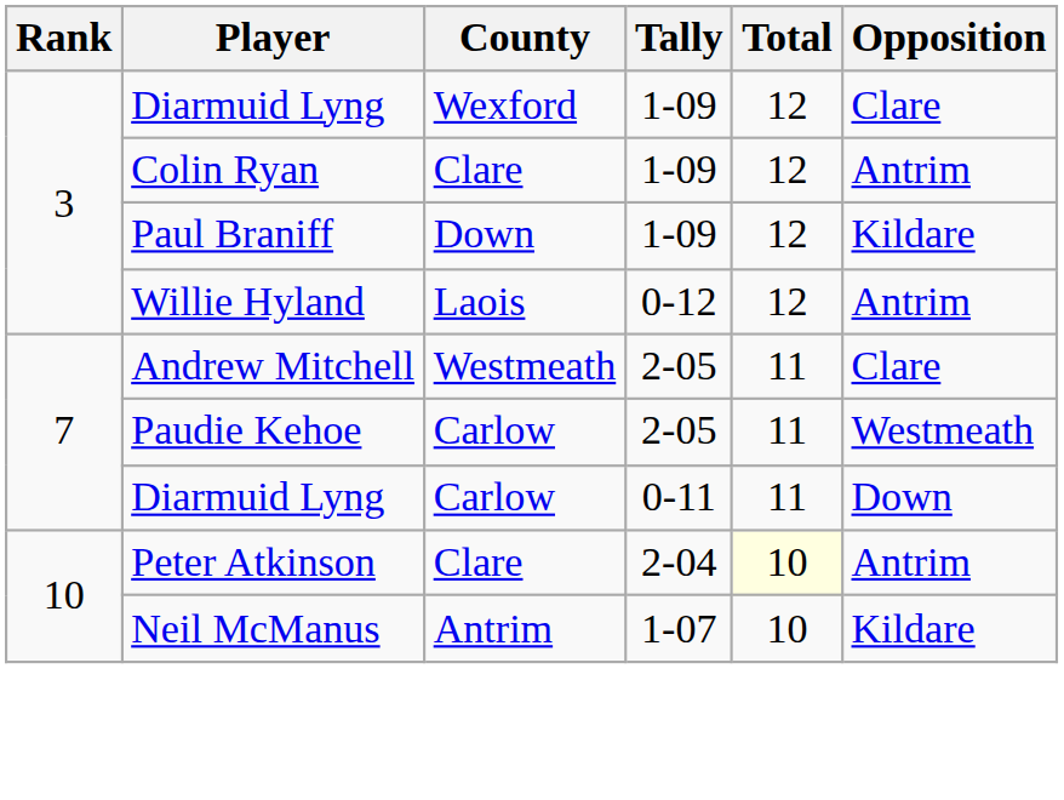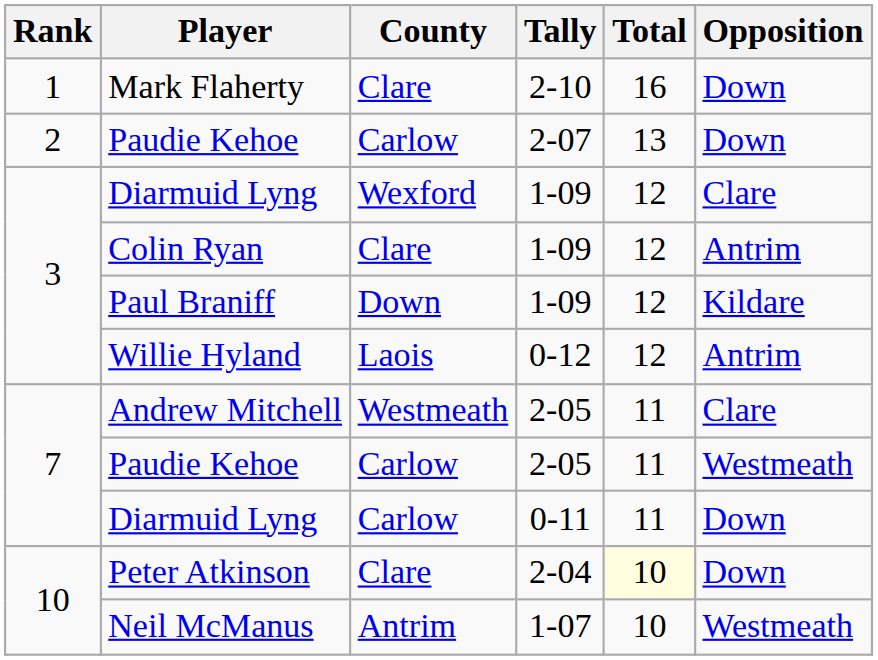 <table class="wikitable">
 <tr>
 <th>Rank</th>
 <th>Player</th>
 <th>County</th>
 <th>Tally</th>
 <th>Total</th>
 <th>Opposition</th>
+</tr>
+<tr>
+<td rowspan=1 align=center>1</td>
+<td>Mark Flaherty</td>
+<td><a href='#'>Clare</a></td>
+<td align=center>2-10</td>
+<td align=center>16</td>
+<td><a href='#'>Down</a></td>
+</tr>
+<tr>
+<td rowspan=1 align=center>2</td>
+<td><a href='#'>Paudie Kehoe</a></td>
+<td><a href='#'>Carlow</a></td>
+<td align=center>2-07</td>
+<td align=center>13</td>
+<td><a href='#'>Down</a></td>
 </tr>
 <tr>
 <td rowspan=4 align=center>3</td>
 <td><a href='#'>Diarmuid Lyng</a></td>
 <td><a href='#'>Wexford</a></td>
 <td align=center>1-09</td>
 <td align=center>12</td>
 <td><a href='#'>Clare</a></td>
 </tr>
 <tr>
 <td><a href='#'>Colin Ryan</a></td>
 <td><a href='#'>Clare</a></td>
 <td align=center>1-09</td>
 <td align=center>12</td>
 <td><a href='#'>Antrim</a></td>
 </tr>
 <tr>
 <td><a href='#'>Paul Braniff</a></td>
 <td><a href='#'>Down</a></td>
 <td align=center>1-09</td>
 <td align=center>12</td>
 <td><a href='#'>Kildare</a></td>
 </tr>
 <tr>
 <td><a href='#'>Willie Hyland</a></td>
 <td><a href='#'>Laois</a></td>
 <td align=center>0-12</td>
 <td align=center>12</td>
 <td><a href='#'>Antrim</a></td>
 </tr>
 <tr>
 <td rowspan=3 align=center>7</td>
 <td><a href='#'>Andrew Mitchell</a></td>
 <td><a href='#'>Westmeath</a></td>
 <td align=center>2-05</td>
 <td align=center>11</td>
 <td><a href='#'>Clare</a></td>
 </tr>
 <tr>
 <td><a href='#'>Paudie Kehoe</a></td>
 <td><a href='#'>Carlow</a></td>
 <td align=center>2-05</td>
 <td align=center>11</td>
 <td><a href='#'>Westmeath</a></td>
 </tr>
 <tr>
 <td><a href='#'>Diarmuid Lyng</a></td>
 <td><a href='#'>Carlow</a></td>
 <td align=center>0-11</td>
 <td align=center>11</td>
 <td><a href='#'>Down</a></td>
 </tr>
 <tr>
 <td rowspan=2 align=center>10</td>
 <td><a href='#'>Peter Atkinson</a></td>
 <td><a href='#'>Clare</a></td>
 <td align=center>2-04</td>
 <td align=center style="background: lightyellow;">10</td>
-<td><a href='#'>Antrim</a></td>
+<td><a href='#'>Down</a></td>
 </tr>
 <tr>
 <td><a href='#'>Neil McManus</a></td>
 <td><a href='#'>Antrim</a></td>
 <td align=center>1-07</td>
 <td align=center>10</td>
-<td><a href='#'>Kildare</a></td>
+<td><a href='#'>Westmeath</a></td>
 </tr>
 </table>
